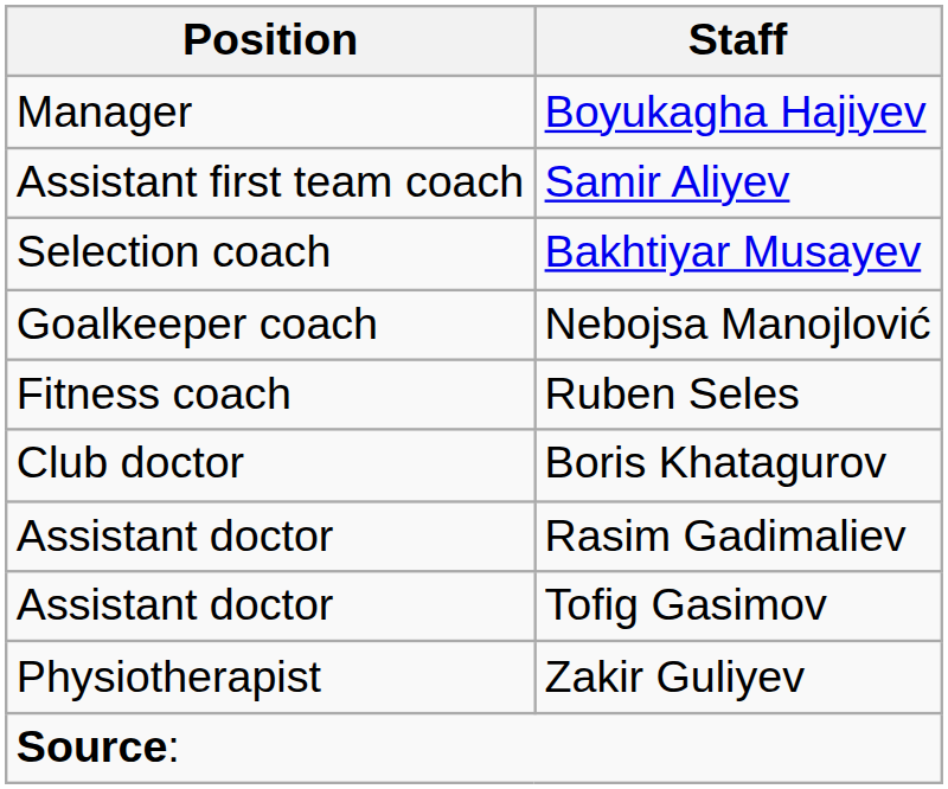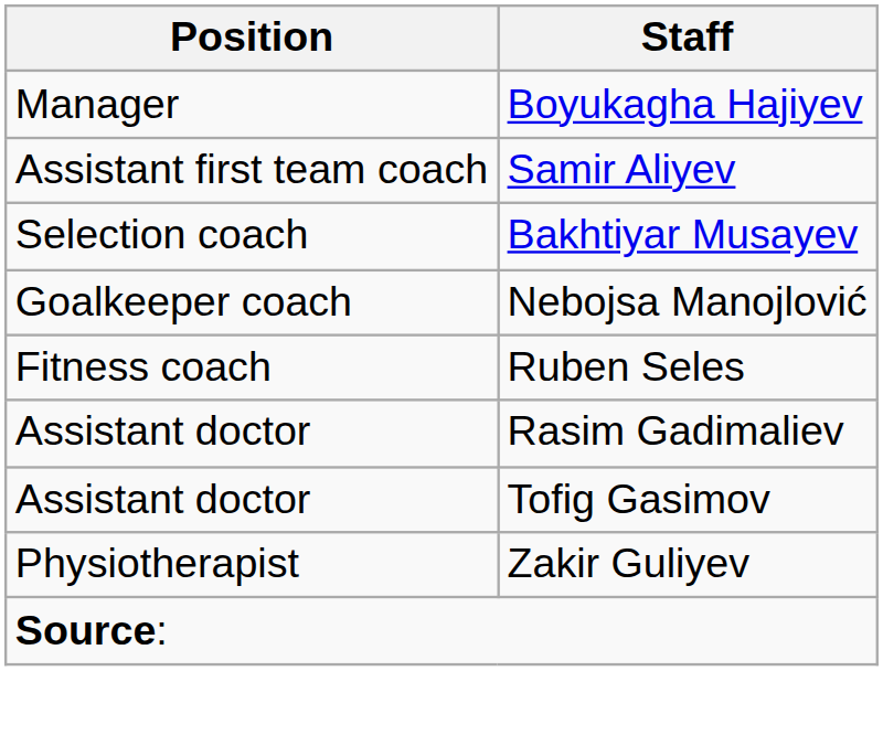 <table class="wikitable">
 <tr>
 <th>Position</th>
 <th>Staff</th>
 </tr>
 <tr>
 <td>Manager</td>
 <td> <a href='#'>Boyukagha Hajiyev</a></td>
 </tr>
 <tr>
 <td>Assistant first team coach</td>
 <td> <a href='#'>Samir Aliyev</a></td>
 </tr>
 <tr>
 <td>Selection coach</td>
 <td> <a href='#'>Bakhtiyar Musayev</a></td>
 </tr>
 <tr>
 <td>Goalkeeper coach</td>
 <td> Nebojsa Manojlović</td>
 </tr>
 <tr>
 <td>Fitness coach</td>
 <td> Ruben Seles</td>
 </tr>
 <tr>
-<td>Club doctor</td>
-<td> Boris Khatagurov</td>
-</tr>
-<tr>
 <td>Assistant doctor</td>
 <td> Rasim Gadimaliev</td>
 </tr>
 <tr>
 <td>Assistant doctor</td>
 <td> Tofig Gasimov</td>
 </tr>
 <tr>
 <td>Physiotherapist</td>
 <td> Zakir Guliyev</td>
 </tr>
 <tr>
 <td colspan="2"><strong>Source</strong>: </td>
 </tr>
 </table>
